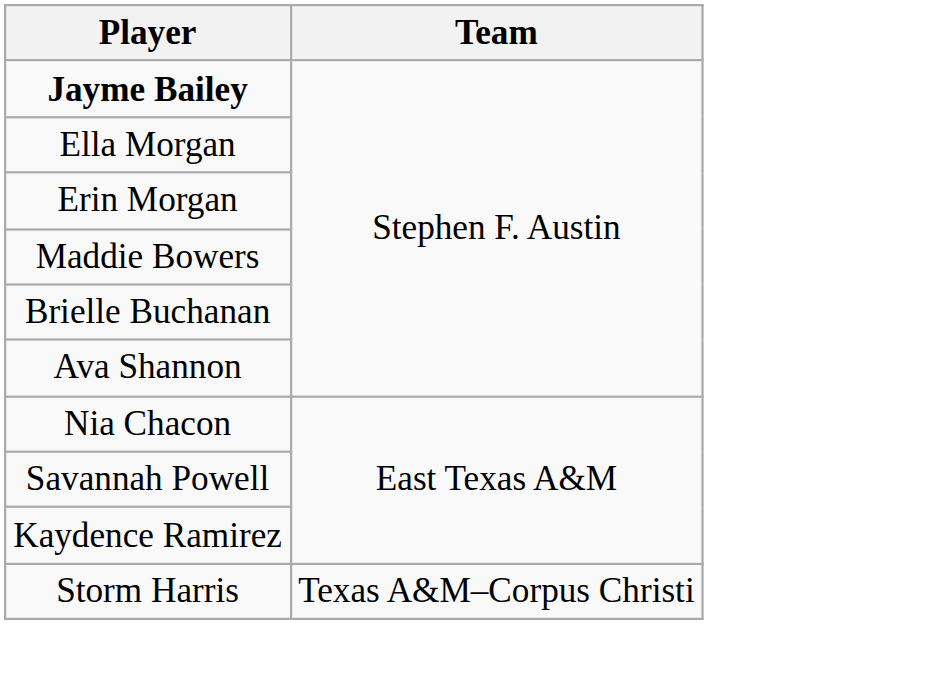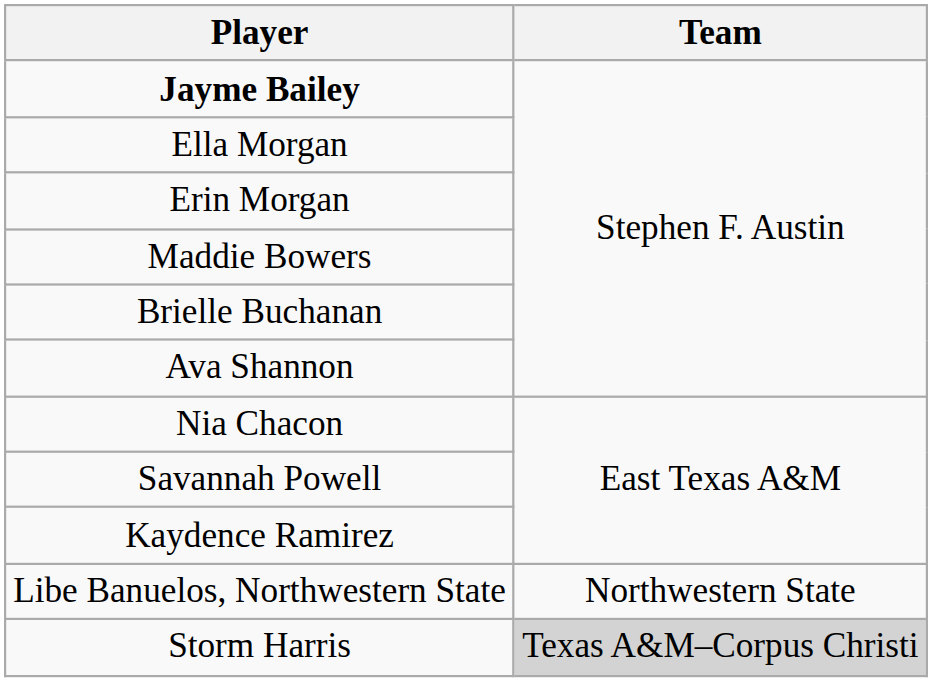 <table class="wikitable" style="text-align: center;">
 <tr>
 <th>Player</th>
 <th>Team</th>
 </tr>
 <tr>
 <td><strong>Jayme Bailey</strong></td>
 <td rowspan=6>Stephen F. Austin</td>
 </tr>
 <tr>
 <td>Ella Morgan</td>
 </tr>
 <tr>
 <td>Erin Morgan</td>
 </tr>
 <tr>
 <td>Maddie Bowers</td>
 </tr>
 <tr>
 <td>Brielle Buchanan</td>
 </tr>
 <tr>
 <td>Ava Shannon</td>
 </tr>
 <tr>
 <td>Nia Chacon</td>
 <td rowspan=3>East Texas A&M</td>
 </tr>
 <tr>
 <td>Savannah Powell</td>
 </tr>
 <tr>
 <td>Kaydence Ramirez</td>
 </tr>
 <tr>
+<td>Libe Banuelos, Northwestern State</td>
+<td rowspan=1>Northwestern State</td>
+</tr>
+<tr>
 <td>Storm Harris</td>
-<td rowspan=1>Texas A&M–Corpus Christi</td>
+<td rowspan=1 style="background: lightgrey;">Texas A&M–Corpus Christi</td>
 </tr>
 </table>
